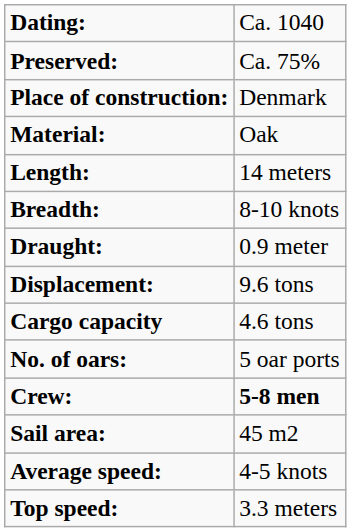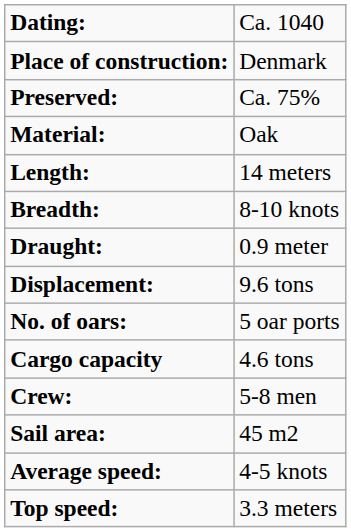 <table class="wikitable">
 <tr>
 <td><strong>Dating:</strong></td>
 <td>Ca. 1040</td>
 </tr>
 <tr>
+<td><strong>Place of construction:</strong></td>
+<td>Denmark</td>
+</tr>
+<tr>
 <td><strong>Preserved:</strong></td>
 <td>Ca. 75%</td>
-</tr>
-<tr>
-<td><strong>Place of construction:</strong></td>
-<td>Denmark</td>
 </tr>
 <tr>
 <td><strong>Material:</strong></td>
 <td>Oak</td>
 </tr>
 <tr>
 <td><strong>Length:</strong></td>
 <td>14 meters</td>
 </tr>
 <tr>
 <td><strong>Breadth:</strong></td>
 <td>8-10 knots</td>
 </tr>
 <tr>
 <td><strong>Draught:</strong></td>
 <td>0.9 meter</td>
 </tr>
 <tr>
 <td><strong>Displacement:</strong></td>
 <td>9.6 tons</td>
 </tr>
 <tr>
+<td><strong>No.  of oars:</strong></td>
+<td>5 oar ports</td>
+</tr>
+<tr>
 <td><strong>Cargo  capacity</strong></td>
 <td>4.6 tons</td>
 </tr>
 <tr>
-<td><strong>No.  of oars:</strong></td>
-<td>5 oar ports</td>
-</tr>
-<tr>
 <td><strong>Crew:</strong></td>
-<td><strong>5-8 men</strong></td>
+<td>5-8 men</td>
 </tr>
 <tr>
 <td><strong>Sail  area:</strong></td>
 <td>45 m2</td>
 </tr>
 <tr>
 <td><strong>Average speed:</strong></td>
 <td>4-5 knots</td>
 </tr>
 <tr>
 <td><strong>Top speed:</strong></td>
 <td>3.3 meters</td>
 </tr>
 </table>
